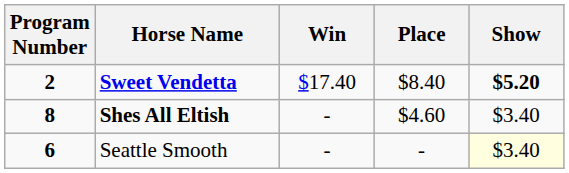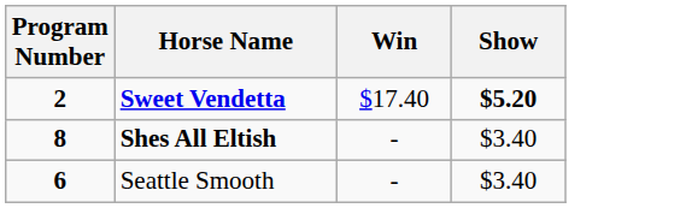 <table class="wikitable sortable" style="font-size:90%">
 <tr>
 <th width="48px">Program <br> Number</th>
 <th width="120px">Horse Name <br></th>
 <th width="58px">Win <br></th>
-<th width="58px">Place <br></th>
 <th width="58px">Show</th>
 </tr>
 <tr>
 <td align=center><strong>2</strong></td>
 <td><strong><a href='#'>Sweet Vendetta</a></strong></td>
 <td align=center><a href='#'>$</a>17.40</td>
-<td align=center>$8.40</td>
 <td align=center><strong>$5.20</strong></td>
 </tr>
 <tr>
 <td align=center><strong>8</strong></td>
 <td><strong>Shes All Eltish</strong></td>
 <td align=center>-</td>
-<td align=center>$4.60</td>
 <td align=center>$3.40</td>
 </tr>
 <tr>
 <td align=center><strong>6</strong></td>
 <td>Seattle Smooth</td>
 <td align=center>-</td>
-<td align=center>-</td>
-<td align=center style="background: lightyellow;">$3.40</td>
+<td align=center>$3.40</td>
 </tr>
 </table>
